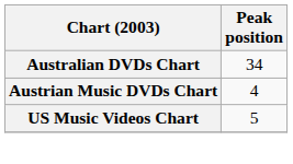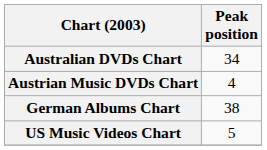 <table class="wikitable plainrowheaders sortable" style="text-align:center;" border="1">
 <tr>
 <th scope="col">Chart (2003)</th>
 <th scope="col">Peak<br>position</th>
 </tr>
 <tr>
 <th scope="row">Australian DVDs Chart</th>
 <td>34</td>
 </tr>
 <tr>
 <th scope="row">Austrian Music DVDs Chart</th>
 <td>4</td>
 </tr>
 <tr>
+<th scope="row">German Albums Chart</th>
+<td>38</td>
+</tr>
+<tr>
 <th scope="row">US Music Videos Chart</th>
 <td>5</td>
 </tr>
 <tr>
 </tr>
 </table>
